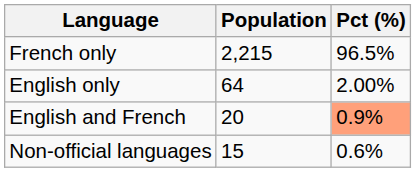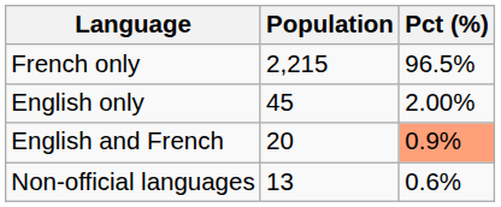 <table class="wikitable">
 <tr>
 <th>Language</th>
 <th>Population</th>
 <th>Pct (%)</th>
 </tr>
 <tr>
 <td>French only</td>
 <td>2,215</td>
 <td>96.5%</td>
 </tr>
 <tr>
 <td>English only</td>
-<td>64</td>
+<td>45</td>
 <td>2.00%</td>
 </tr>
 <tr>
 <td>English and French</td>
 <td>20</td>
 <td style="background: lightsalmon;">0.9%</td>
 </tr>
 <tr>
 <td>Non-official languages</td>
-<td>15</td>
+<td>13</td>
 <td>0.6%</td>
 </tr>
 </table>
